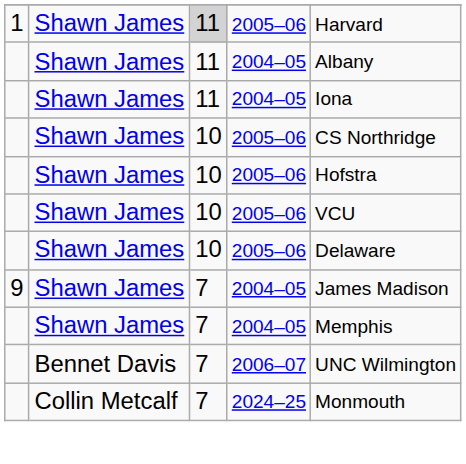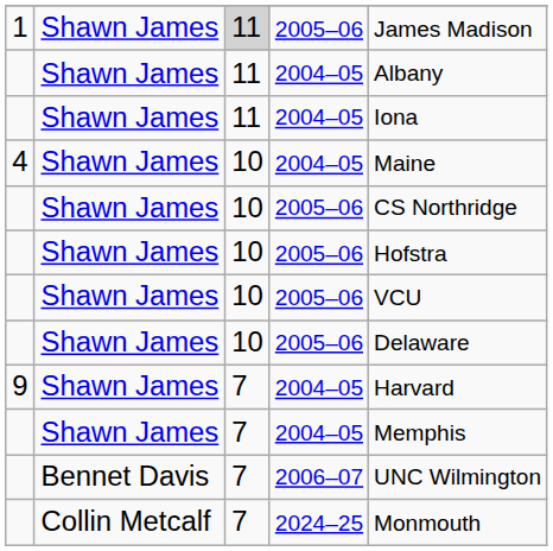 <table class="wikitable">
 <tr>
 </tr>
 <tr>
 <td>1</td>
 <td><a href='#'>Shawn James</a></td>
 <td style="background: lightgrey;">11</td>
 <td style="font-size:80%;"><a href='#'>2005–06</a></td>
-<td style="font-size:80%;">Harvard</td>
+<td style="font-size:80%;">James Madison</td>
 </tr>
 <tr>
 <td></td>
 <td><a href='#'>Shawn James</a></td>
 <td>11</td>
 <td style="font-size:80%;"><a href='#'>2004–05</a></td>
 <td style="font-size:80%;">Albany</td>
 </tr>
 <tr>
 <td></td>
 <td><a href='#'>Shawn James</a></td>
 <td>11</td>
 <td style="font-size:80%;"><a href='#'>2004–05</a></td>
 <td style="font-size:80%;">Iona</td>
+</tr>
+<tr>
+<td>4</td>
+<td><a href='#'>Shawn James</a></td>
+<td>10</td>
+<td style="font-size:80%;"><a href='#'>2004–05</a></td>
+<td style="font-size:80%;">Maine</td>
 </tr>
 <tr>
 <td></td>
 <td><a href='#'>Shawn James</a></td>
 <td>10</td>
 <td style="font-size:80%;"><a href='#'>2005–06</a></td>
 <td style="font-size:80%;">CS Northridge</td>
 </tr>
 <tr>
 <td></td>
 <td><a href='#'>Shawn James</a></td>
 <td>10</td>
 <td style="font-size:80%;"><a href='#'>2005–06</a></td>
 <td style="font-size:80%;">Hofstra</td>
 </tr>
 <tr>
 <td></td>
 <td><a href='#'>Shawn James</a></td>
 <td>10</td>
 <td style="font-size:80%;"><a href='#'>2005–06</a></td>
 <td style="font-size:80%;">VCU</td>
 </tr>
 <tr>
 <td></td>
 <td><a href='#'>Shawn James</a></td>
 <td>10</td>
 <td style="font-size:80%;"><a href='#'>2005–06</a></td>
 <td style="font-size:80%;">Delaware</td>
 </tr>
 <tr>
 <td>9</td>
 <td><a href='#'>Shawn James</a></td>
 <td>7</td>
 <td style="font-size:80%;"><a href='#'>2004–05</a></td>
-<td style="font-size:80%;">James Madison</td>
+<td style="font-size:80%;">Harvard</td>
 </tr>
 <tr>
 <td></td>
 <td><a href='#'>Shawn James</a></td>
 <td>7</td>
 <td style="font-size:80%;"><a href='#'>2004–05</a></td>
 <td style="font-size:80%;">Memphis</td>
 </tr>
 <tr>
 <td></td>
 <td>Bennet Davis</td>
 <td>7</td>
 <td style="font-size:80%;"><a href='#'>2006–07</a></td>
 <td style="font-size:80%;">UNC Wilmington</td>
 </tr>
 <tr>
 <td></td>
 <td>Collin Metcalf</td>
 <td>7</td>
 <td style="font-size:80%;"><a href='#'>2024–25</a></td>
 <td style="font-size:80%;">Monmouth</td>
 </tr>
 </table>
